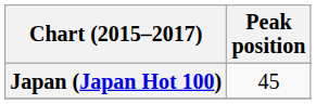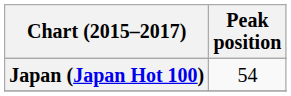 <table class="wikitable sortable plainrowheaders" style="text-align:center">
 <tr>
 <th>Chart (2015–2017)</th>
 <th>Peak<br>position</th>
 </tr>
 <tr>
 </tr>
 <tr>
 <th scope="row">Japan (<a href='#'>Japan Hot 100</a>)</th>
-<td>45</td>
+<td>54</td>
 </tr>
 <tr>
 </tr>
 <tr>
 </tr>
 <tr>
 </tr>
 </table>
